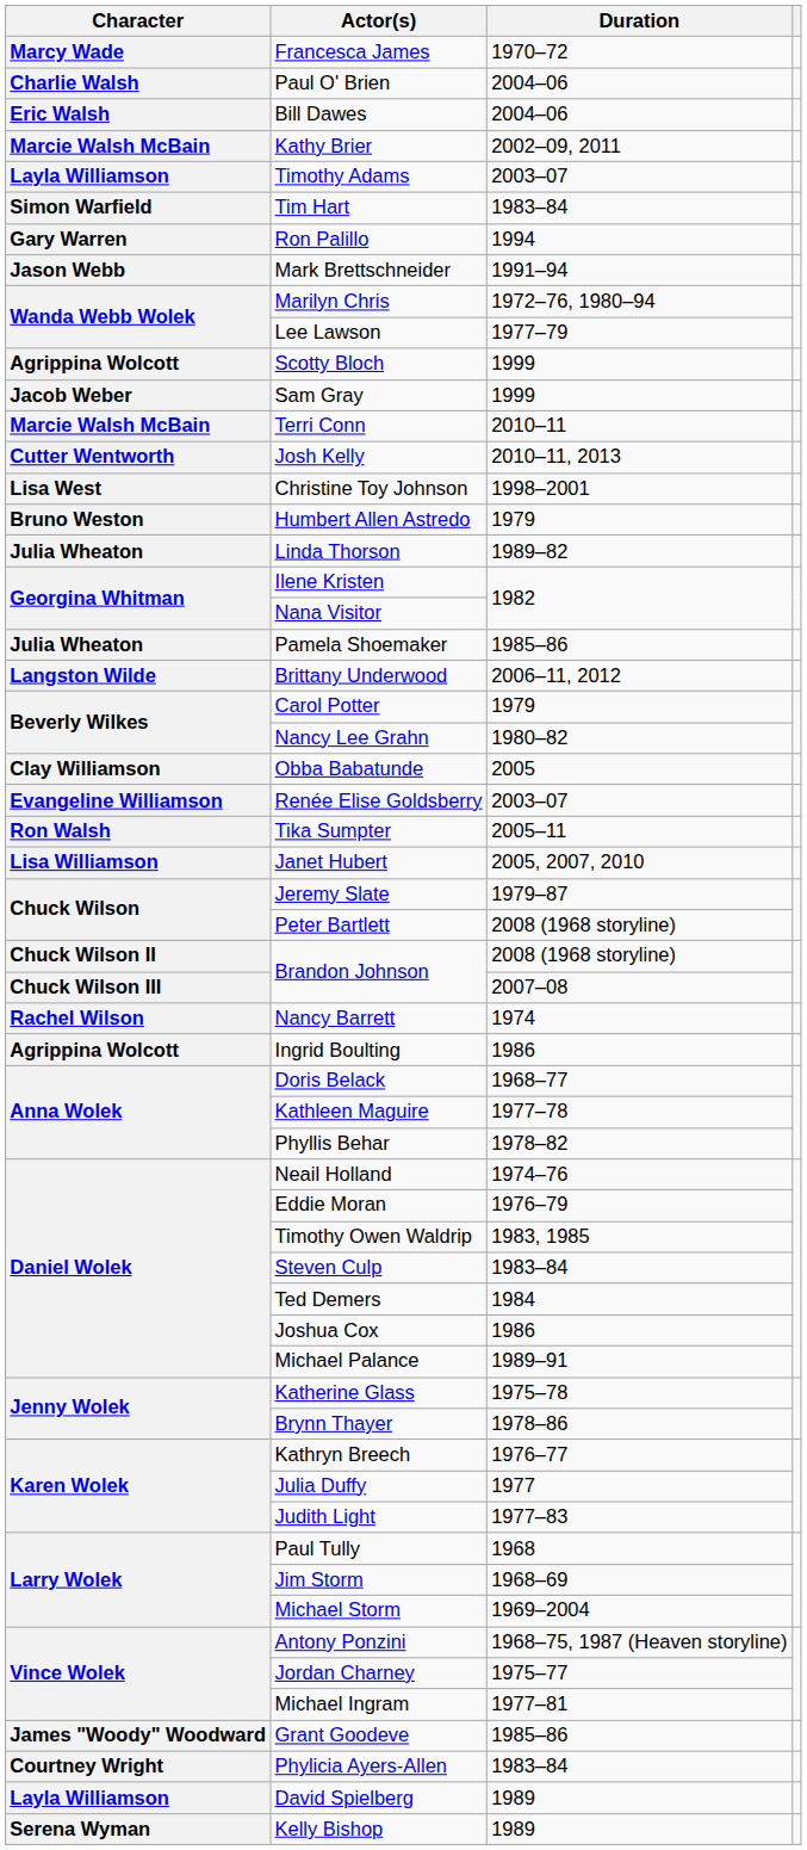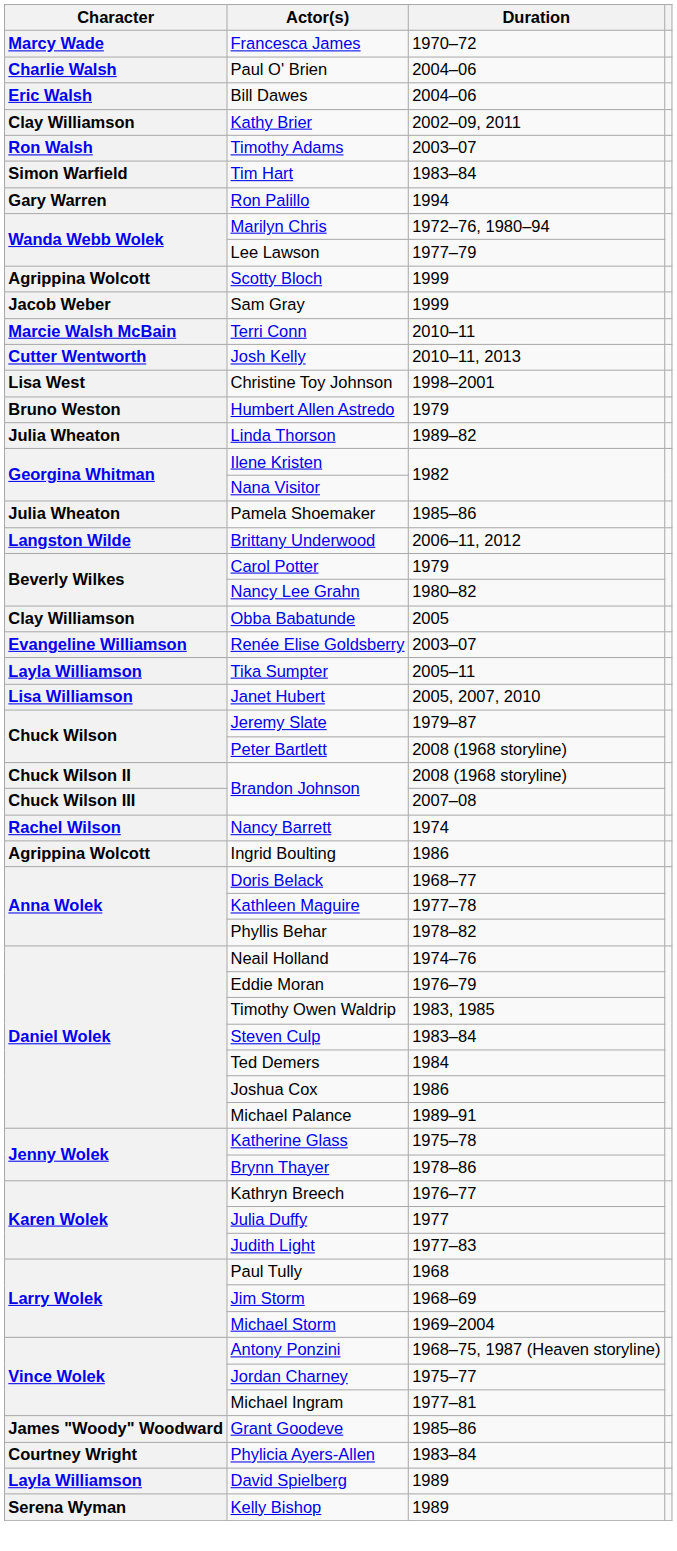 <table class="wikitable unsortable">
 <tr>
 <th scope=col>Character</th>
 <th scope=col>Actor(s)</th>
 <th scope=col>Duration</th>
 <th scope=col></th>
 </tr>
 <tr>
 <th scope=row style=text-align:left><a href='#'>Marcy Wade</a></th>
 <td><a href='#'>Francesca James</a></td>
 <td>1970–72</td>
 <td></td>
 </tr>
 <tr>
 <th scope=row style=text-align:left><a href='#'>Charlie Walsh</a></th>
 <td>Paul O' Brien</td>
 <td>2004–06</td>
 <td></td>
 </tr>
 <tr>
 <th scope=row style=text-align:left><a href='#'>Eric Walsh</a></th>
 <td>Bill Dawes</td>
 <td>2004–06</td>
 <td></td>
 </tr>
 <tr>
-<th scope=row style=text-align:left><a href='#'>Marcie Walsh McBain</a></th>
+<th scope=row style=text-align:left>Clay Williamson</th>
 <td><a href='#'>Kathy Brier</a></td>
 <td>2002–09, 2011</td>
 <td></td>
 </tr>
 <tr>
-<th scope=row style=text-align:left><a href='#'>Layla Williamson</a></th>
+<th scope=row style=text-align:left><a href='#'>Ron Walsh</a></th>
 <td><a href='#'>Timothy Adams</a></td>
 <td>2003–07</td>
 <td></td>
 </tr>
 <tr>
 <th scope=row style=text-align:left>Simon Warfield</th>
 <td><a href='#'>Tim Hart</a></td>
 <td>1983–84</td>
 <td></td>
 </tr>
 <tr>
 <th scope=row style=text-align:left>Gary Warren</th>
 <td><a href='#'>Ron Palillo</a></td>
 <td>1994</td>
-<td></td>
-</tr>
-<tr>
-<th scope=row style=text-align:left>Jason Webb</th>
-<td>Mark Brettschneider</td>
-<td>1991–94</td>
 <td></td>
 </tr>
 <tr>
 <th scope=row style=text-align:left rowspan="2"><a href='#'>Wanda Webb Wolek</a></th>
 <td><a href='#'>Marilyn Chris</a></td>
 <td>1972–76, 1980–94</td>
 <td rowspan="2"></td>
 </tr>
 <tr>
 <td>Lee Lawson</td>
 <td>1977–79</td>
 </tr>
 <tr>
 <th scope=row style=text-align:left>Agrippina Wolcott</th>
 <td><a href='#'>Scotty Bloch</a></td>
 <td>1999</td>
 <td></td>
 </tr>
 <tr>
 <th scope=row style=text-align:left>Jacob Weber</th>
 <td>Sam Gray</td>
 <td>1999</td>
 <td></td>
 </tr>
 <tr>
 <th scope=row style=text-align:left><a href='#'>Marcie Walsh McBain</a></th>
 <td><a href='#'>Terri Conn</a></td>
 <td>2010–11</td>
 <td></td>
 </tr>
 <tr>
 <th scope=row style=text-align:left><a href='#'>Cutter Wentworth</a></th>
 <td><a href='#'>Josh Kelly</a></td>
 <td>2010–11, 2013</td>
 <td></td>
 </tr>
 <tr>
 <th scope=row style=text-align:left>Lisa West</th>
 <td>Christine Toy Johnson</td>
 <td>1998–2001</td>
 <td></td>
 </tr>
 <tr>
 <th scope=row style=text-align:left>Bruno Weston</th>
 <td><a href='#'>Humbert Allen Astredo</a></td>
 <td>1979</td>
 <td></td>
 </tr>
 <tr>
 <th scope=row style=text-align:left>Julia Wheaton</th>
 <td><a href='#'>Linda Thorson</a></td>
 <td>1989–82</td>
 <td></td>
 </tr>
 <tr>
 <th scope=row style=text-align:left rowspan="2"><a href='#'>Georgina Whitman</a></th>
 <td><a href='#'>Ilene Kristen</a></td>
 <td rowspan="2">1982</td>
 <td rowspan="2"></td>
 </tr>
 <tr>
 <td><a href='#'>Nana Visitor</a></td>
 </tr>
 <tr>
 <th scope=row style=text-align:left>Julia Wheaton</th>
 <td>Pamela Shoemaker</td>
 <td>1985–86</td>
 <td></td>
 </tr>
 <tr>
 <th scope=row style=text-align:left><a href='#'>Langston Wilde</a></th>
 <td><a href='#'>Brittany Underwood</a></td>
 <td>2006–11, 2012</td>
 <td></td>
 </tr>
 <tr>
 <th scope=row style=text-align:left rowspan="2">Beverly Wilkes</th>
 <td><a href='#'>Carol Potter</a></td>
 <td>1979</td>
 <td rowspan="2"></td>
 </tr>
 <tr>
 <td><a href='#'>Nancy Lee Grahn</a></td>
 <td>1980–82</td>
 </tr>
 <tr>
 <th scope=row style=text-align:left>Clay Williamson</th>
 <td><a href='#'>Obba Babatunde</a></td>
 <td>2005</td>
 <td></td>
 </tr>
 <tr>
 <th scope=row style=text-align:left><a href='#'>Evangeline Williamson</a></th>
 <td><a href='#'>Renée Elise Goldsberry</a></td>
 <td>2003–07</td>
 <td></td>
 </tr>
 <tr>
-<th scope=row style=text-align:left><a href='#'>Ron Walsh</a></th>
+<th scope=row style=text-align:left><a href='#'>Layla Williamson</a></th>
 <td><a href='#'>Tika Sumpter</a></td>
 <td>2005–11</td>
 <td></td>
 </tr>
 <tr>
 <th scope=row style=text-align:left><a href='#'>Lisa Williamson</a></th>
 <td><a href='#'>Janet Hubert</a></td>
 <td>2005, 2007, 2010</td>
 <td></td>
 </tr>
 <tr>
 <th scope=row style=text-align:left rowspan="2">Chuck Wilson</th>
 <td><a href='#'>Jeremy Slate</a></td>
 <td>1979–87</td>
 <td rowspan="2"></td>
 </tr>
 <tr>
 <td><a href='#'>Peter Bartlett</a></td>
 <td>2008 (1968 storyline)</td>
 </tr>
 <tr>
 <th scope=row style=text-align:left>Chuck Wilson II</th>
 <td rowspan="2"><a href='#'>Brandon Johnson</a></td>
 <td>2008 (1968 storyline)</td>
 <td rowspan="2"></td>
 </tr>
 <tr>
 <th scope=row style=text-align:left>Chuck Wilson III</th>
 <td>2007–08</td>
 </tr>
 <tr>
 <th scope=row style=text-align:left><a href='#'>Rachel Wilson</a></th>
 <td><a href='#'>Nancy Barrett</a></td>
 <td>1974</td>
 <td></td>
 </tr>
 <tr>
 <th scope=row style=text-align:left>Agrippina Wolcott</th>
 <td>Ingrid Boulting</td>
 <td>1986</td>
 <td></td>
 </tr>
 <tr>
 <th scope=row style=text-align:left rowspan="3"><a href='#'>Anna Wolek</a></th>
 <td><a href='#'>Doris Belack</a></td>
 <td>1968–77</td>
 <td rowspan="3"></td>
 </tr>
 <tr>
 <td><a href='#'>Kathleen Maguire</a></td>
 <td>1977–78</td>
 </tr>
 <tr>
 <td>Phyllis Behar</td>
 <td>1978–82</td>
 </tr>
 <tr>
 <th scope=row style=text-align:left rowspan="7"><a href='#'>Daniel Wolek</a></th>
 <td>Neail Holland</td>
 <td>1974–76</td>
 <td rowspan="7"></td>
 </tr>
 <tr>
 <td>Eddie Moran</td>
 <td>1976–79</td>
 </tr>
 <tr>
 <td>Timothy Owen Waldrip</td>
 <td>1983, 1985</td>
 </tr>
 <tr>
 <td><a href='#'>Steven Culp</a></td>
 <td>1983–84</td>
 </tr>
 <tr>
 <td>Ted Demers</td>
 <td>1984</td>
 </tr>
 <tr>
 <td>Joshua Cox</td>
 <td>1986</td>
 </tr>
 <tr>
 <td>Michael Palance</td>
 <td>1989–91</td>
 </tr>
 <tr>
 <th scope=row style=text-align:left rowspan="2"><a href='#'>Jenny Wolek</a></th>
 <td><a href='#'>Katherine Glass</a></td>
 <td>1975–78</td>
 <td rowspan="2"></td>
 </tr>
 <tr>
 <td><a href='#'>Brynn Thayer</a></td>
 <td>1978–86</td>
 </tr>
 <tr>
 <th scope=row style=text-align:left rowspan="3"><a href='#'>Karen Wolek</a></th>
 <td>Kathryn Breech</td>
 <td>1976–77</td>
 <td rowspan="3"></td>
 </tr>
 <tr>
 <td><a href='#'>Julia Duffy</a></td>
 <td>1977</td>
 </tr>
 <tr>
 <td><a href='#'>Judith Light</a></td>
 <td>1977–83</td>
 </tr>
 <tr>
 <th scope=row style=text-align:left rowspan="3"><a href='#'>Larry Wolek</a></th>
 <td>Paul Tully</td>
 <td>1968</td>
 <td rowspan="3"></td>
 </tr>
 <tr>
 <td><a href='#'>Jim Storm</a></td>
 <td>1968–69</td>
 </tr>
 <tr>
 <td><a href='#'>Michael Storm</a></td>
 <td>1969–2004</td>
 </tr>
 <tr>
 <th scope=row style=text-align:left rowspan="3"><a href='#'>Vince Wolek</a></th>
 <td><a href='#'>Antony Ponzini</a></td>
 <td>1968–75, 1987 (Heaven storyline)</td>
 <td rowspan="3"></td>
 </tr>
 <tr>
 <td><a href='#'>Jordan Charney</a></td>
 <td>1975–77</td>
 </tr>
 <tr>
 <td>Michael Ingram</td>
 <td>1977–81</td>
 </tr>
 <tr>
 <th scope=row style=text-align:left>James "Woody" Woodward</th>
 <td><a href='#'>Grant Goodeve</a></td>
 <td>1985–86</td>
 <td></td>
 </tr>
 <tr>
 <th scope=row style=text-align:left>Courtney Wright</th>
 <td><a href='#'>Phylicia Ayers-Allen</a></td>
 <td>1983–84</td>
 <td></td>
 </tr>
 <tr>
 <th scope=row style=text-align:left><a href='#'>Layla Williamson</a></th>
 <td><a href='#'>David Spielberg</a></td>
 <td>1989</td>
 <td></td>
 </tr>
 <tr>
 <th scope=row style=text-align:left>Serena Wyman</th>
 <td><a href='#'>Kelly Bishop</a></td>
 <td>1989</td>
 <td></td>
 </tr>
 </table>
